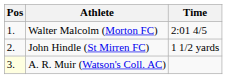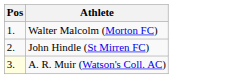 <table class="wikitable">
 <tr>
 <th>Pos</th>
 <th>Athlete</th>
-<th>Time</th>
 </tr>
 <tr>
 <td>1.</td>
 <td>Walter Malcolm (<a href='#'>Morton FC</a>)</td>
-<td>2:01 4/5</td>
 </tr>
 <tr>
 <td>2.</td>
 <td>John Hindle (<a href='#'>St Mirren FC</a>)</td>
-<td>1 1/2 yards</td>
 </tr>
 <tr>
 <td style="background: lightyellow;">3.</td>
 <td>A. R. Muir (<a href='#'>Watson's Coll. AC</a>)</td>
-<td></td>
 </tr>
 </table>
